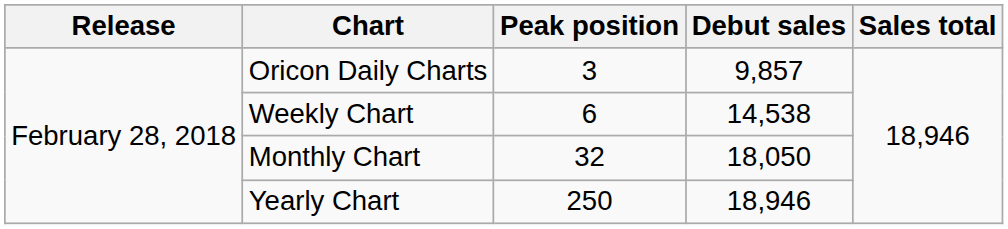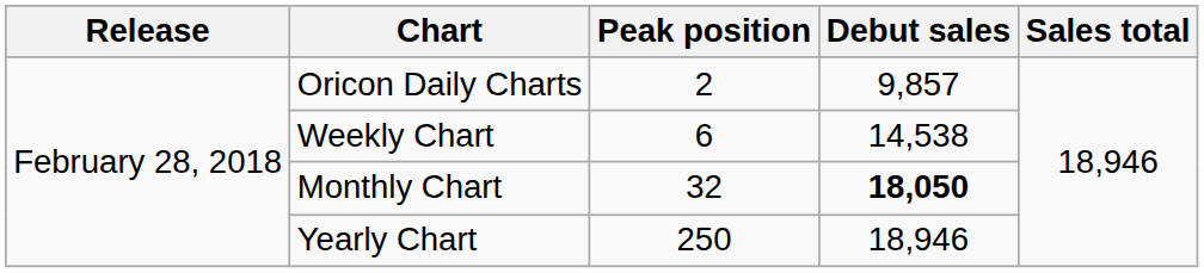 <table class="wikitable">
 <tr>
 <th>Release</th>
 <th>Chart</th>
 <th>Peak position</th>
 <th>Debut sales</th>
 <th>Sales total</th>
 </tr>
 <tr>
 <td rowspan="4">February 28, 2018</td>
 <td>Oricon Daily Charts</td>
-<td align="center">3</td>
+<td align="center">2</td>
 <td align="center">9,857</td>
 <td rowspan="4" align="center">18,946</td>
 </tr>
 <tr>
 <td>Weekly Chart</td>
 <td align="center">6</td>
 <td align="center">14,538</td>
 </tr>
 <tr>
 <td>Monthly Chart</td>
 <td align="center">32</td>
-<td align="center">18,050</td>
+<td align="center"><strong>18,050</strong></td>
 </tr>
 <tr>
 <td>Yearly Chart</td>
 <td align="center">250</td>
 <td align="center">18,946</td>
 </tr>
 </table>
